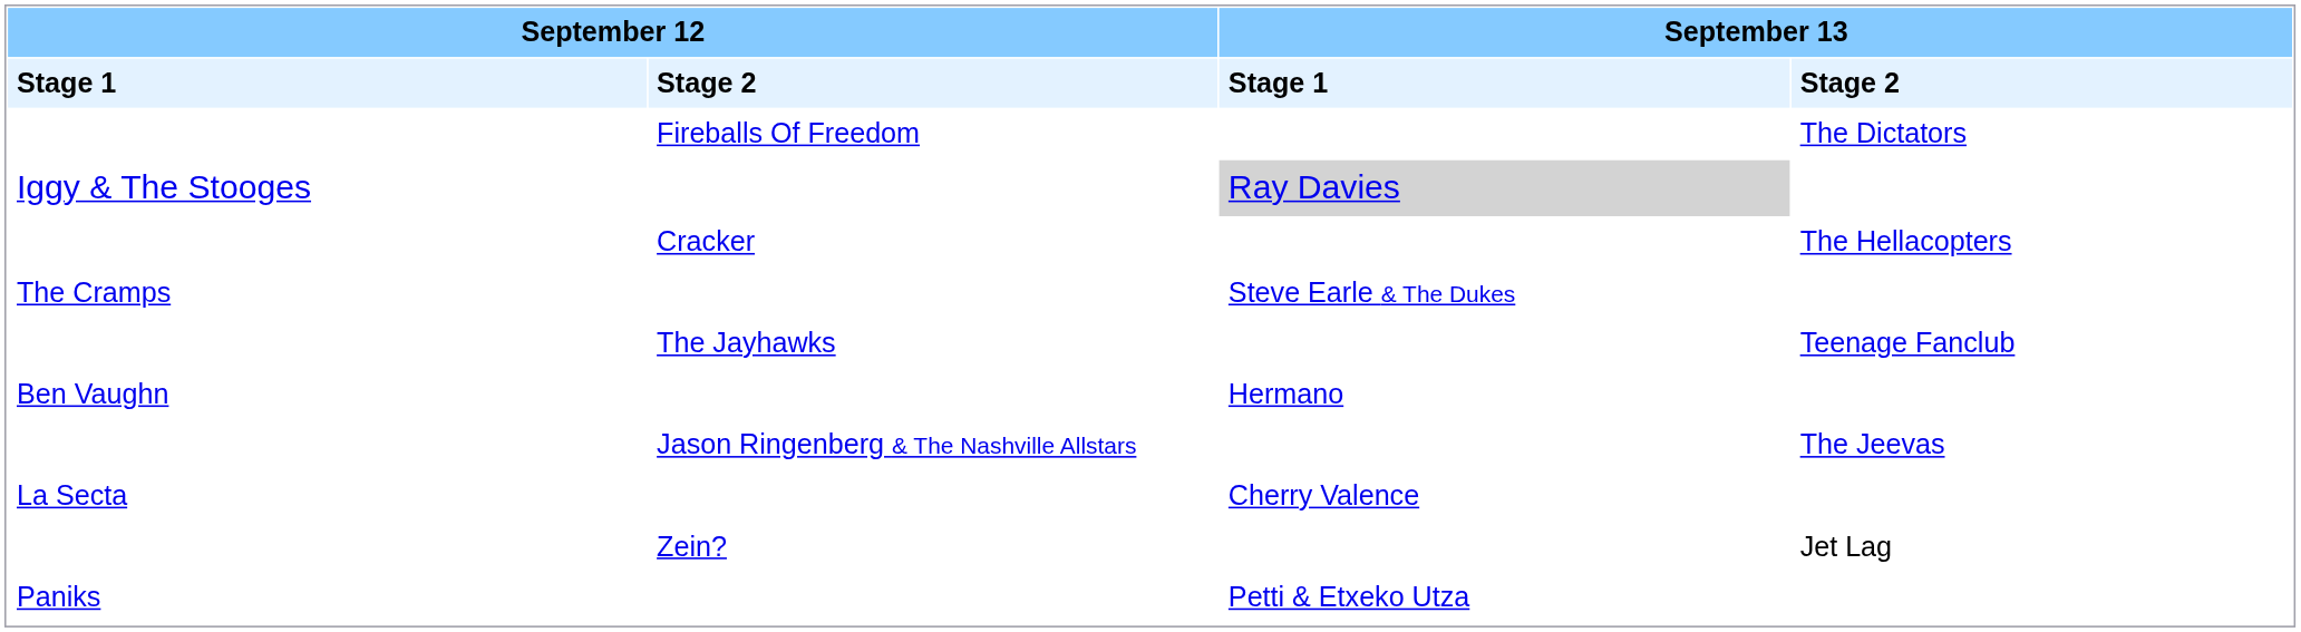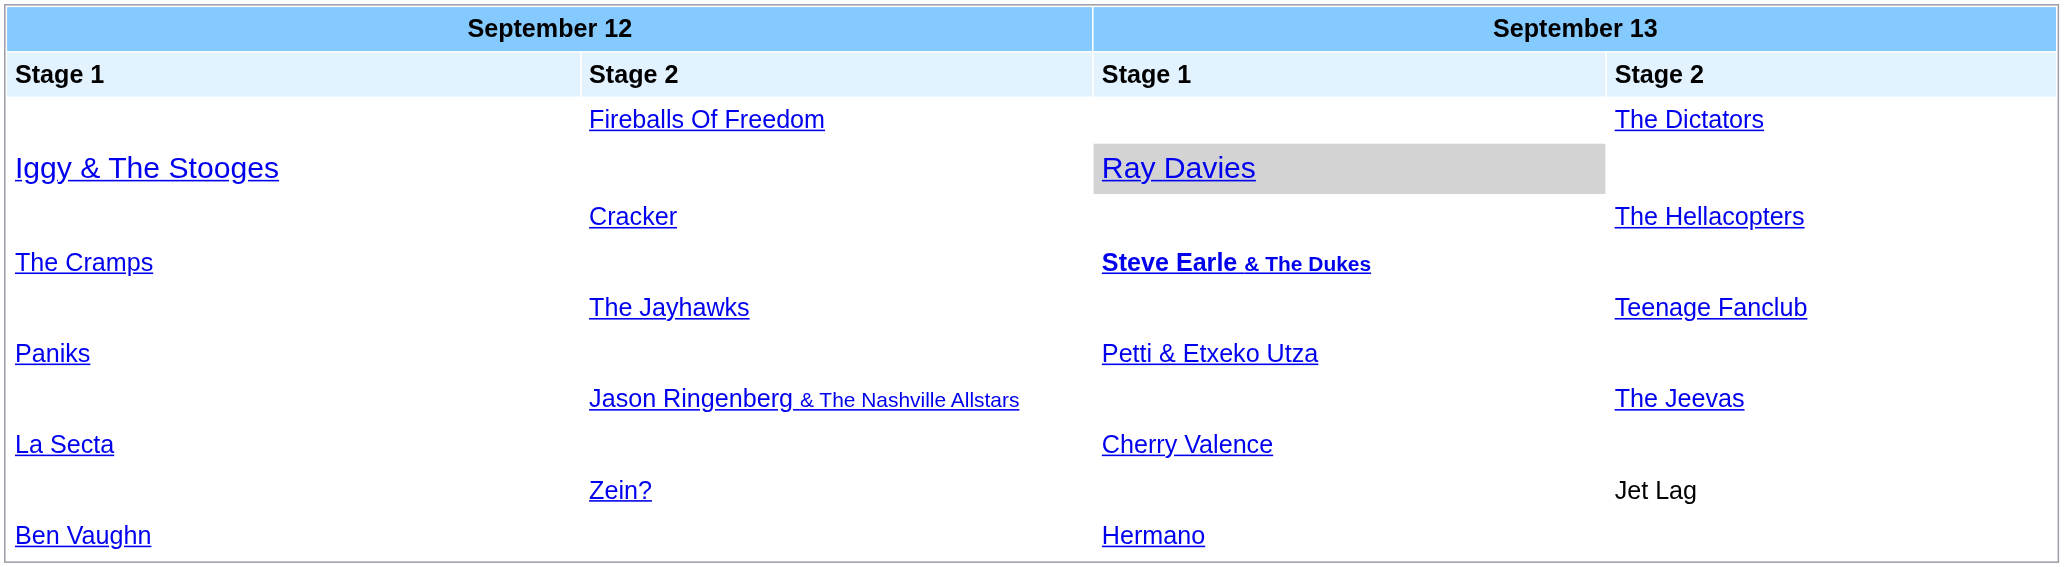 <table style="border: 1px solid #a0a0aa; width: 66%" cellpadding="5" cellspacing="1">
 <tr>
 <th width=50% colspan="2" style="background:#85CAFF"><strong>September 12</strong></th>
 <th width=50% colspan="2" style="background:#85CAFF"><strong>September 13</strong></th>
 </tr>
 <tr>
 <td width=28% style="background-color: #E3F2FF;"><strong>Stage 1</strong></td>
 <td width=25% style="background-color: #E3F2FF;"><strong>Stage 2</strong></td>
 <td width=25% style="background-color: #E3F2FF;"><strong>Stage 1</strong></td>
 <td width=25% style="background-color: #E3F2FF;"><strong>Stage 2</strong></td>
 </tr>
 <tr>
 <td></td>
 <td><a href='#'>Fireballs Of Freedom</a></td>
 <td></td>
 <td><a href='#'>The Dictators</a></td>
 </tr>
 <tr>
 <td><big><a href='#'>Iggy & The Stooges</a></big></td>
 <td></td>
 <td style="background: lightgrey;"><big><a href='#'>Ray Davies</a></big></td>
 <td></td>
 </tr>
 <tr>
 <td></td>
 <td><a href='#'>Cracker</a></td>
 <td></td>
 <td><a href='#'>The Hellacopters</a></td>
 </tr>
 <tr>
 <td><a href='#'>The Cramps</a></td>
 <td></td>
-<td><a href='#'>Steve Earle <small>& The Dukes</small></a></td>
+<td><strong><a href='#'>Steve Earle <small>& The Dukes</small></a></strong></td>
 <td></td>
 </tr>
 <tr>
 <td></td>
 <td><a href='#'>The Jayhawks</a></td>
 <td></td>
 <td><a href='#'>Teenage Fanclub</a></td>
 </tr>
 <tr>
-<td><a href='#'>Ben Vaughn</a></td>
+<td><a href='#'>Paniks</a></td>
 <td></td>
-<td><a href='#'>Hermano</a></td>
+<td><a href='#'>Petti & Etxeko Utza</a></td>
 <td></td>
 </tr>
 <tr>
 <td></td>
 <td><a href='#'>Jason Ringenberg <small>& The Nashville Allstars</small></a></td>
 <td></td>
 <td><a href='#'>The Jeevas</a></td>
 </tr>
 <tr>
 <td><a href='#'>La Secta</a></td>
 <td></td>
 <td><a href='#'>Cherry Valence</a></td>
 <td></td>
 </tr>
 <tr>
 <td></td>
 <td><a href='#'>Zein?</a></td>
 <td></td>
 <td>Jet Lag</td>
 </tr>
 <tr>
-<td><a href='#'>Paniks</a></td>
+<td><a href='#'>Ben Vaughn</a></td>
 <td></td>
-<td><a href='#'>Petti & Etxeko Utza</a></td>
+<td><a href='#'>Hermano</a></td>
 <td></td>
 </tr>
 <tr>
 </tr>
 </table>
